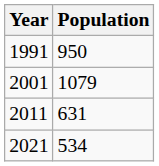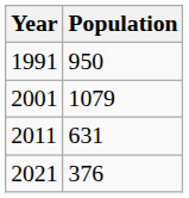 <table class="wikitable">
 <tr>
 <th>Year</th>
 <th>Population</th>
 </tr>
 <tr>
 <td>1991</td>
 <td>950</td>
 </tr>
 <tr>
 <td>2001</td>
 <td>1079</td>
 </tr>
 <tr>
 <td>2011</td>
 <td>631</td>
 </tr>
 <tr>
 <td>2021</td>
-<td>534</td>
+<td>376</td>
 </tr>
 </table>
